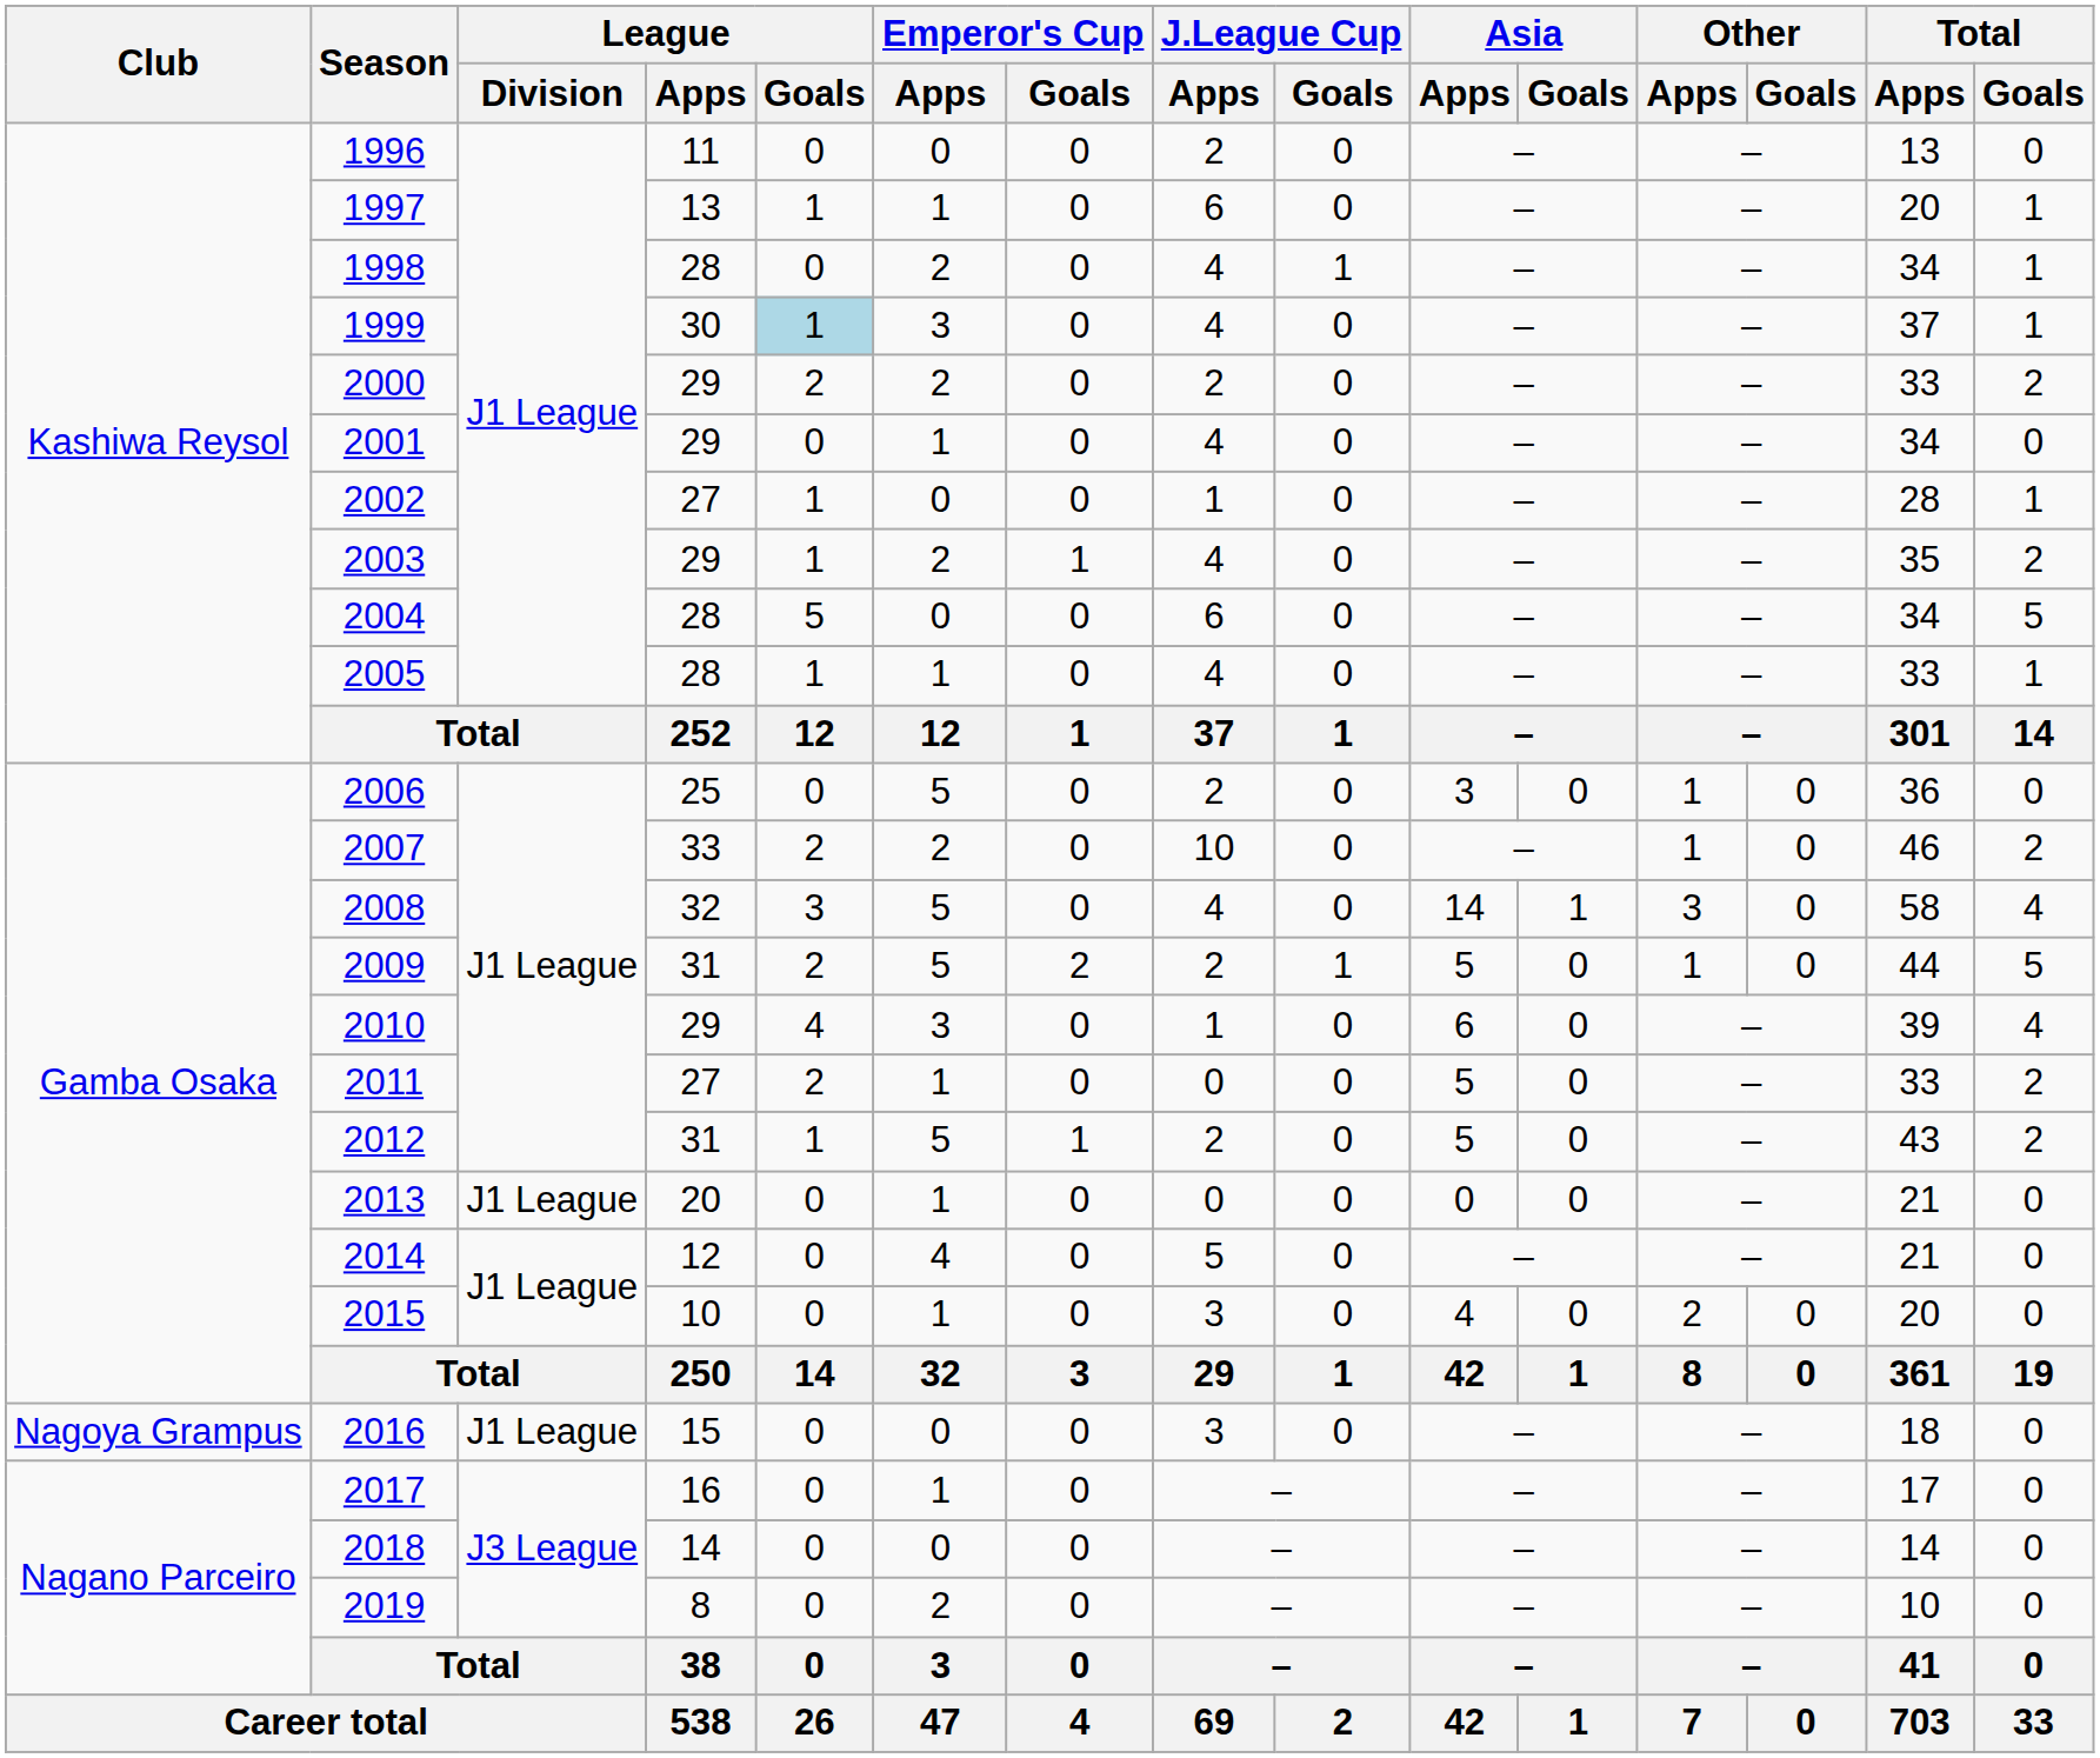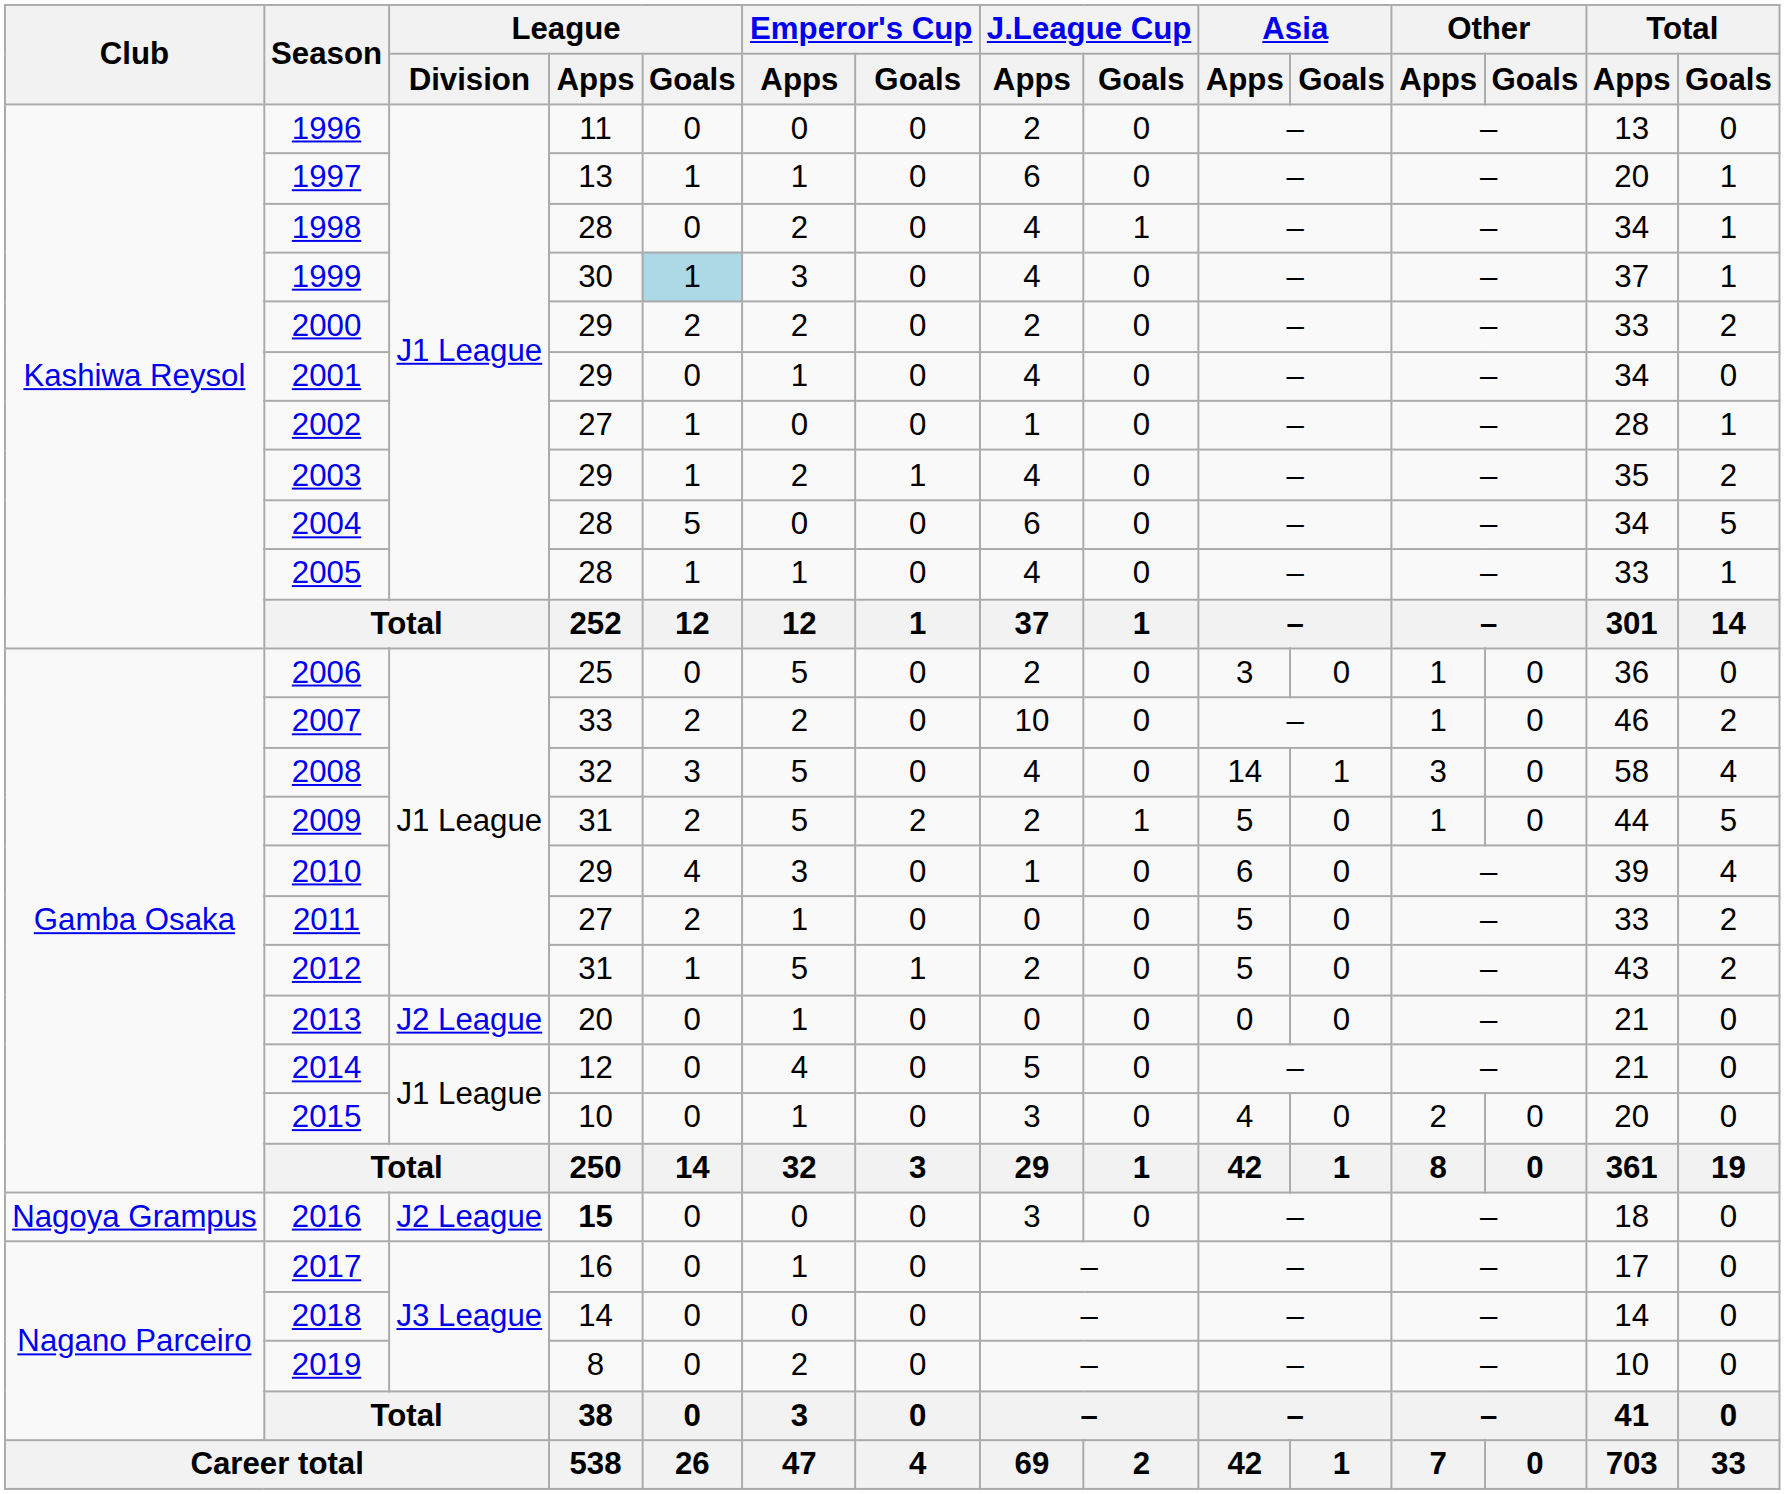 <table class="wikitable" style="text-align:center">
 <tr>
 <th rowspan="2">Club</th>
 <th rowspan="2">Season</th>
 <th colspan="3">League</th>
 <th colspan="2"><a href='#'>Emperor's Cup</a></th>
 <th colspan="2"><a href='#'>J.League Cup</a></th>
 <th colspan="2"><a href='#'>Asia</a></th>
 <th colspan="2">Other</th>
 <th colspan="2">Total</th>
 </tr>
 <tr>
 <th>Division</th>
 <th>Apps</th>
 <th>Goals</th>
 <th>Apps</th>
 <th>Goals</th>
 <th>Apps</th>
 <th>Goals</th>
 <th>Apps</th>
 <th>Goals</th>
 <th>Apps</th>
 <th>Goals</th>
 <th>Apps</th>
 <th>Goals</th>
 </tr>
 <tr>
 <td rowspan="11"><a href='#'>Kashiwa Reysol</a></td>
 <td><a href='#'>1996</a></td>
 <td rowspan="10"><a href='#'>J1 League</a></td>
 <td>11</td>
 <td>0</td>
 <td>0</td>
 <td>0</td>
 <td>2</td>
 <td>0</td>
 <td colspan="2">–</td>
 <td colspan="2">–</td>
 <td>13</td>
 <td>0</td>
 </tr>
 <tr>
 <td><a href='#'>1997</a></td>
 <td>13</td>
 <td>1</td>
 <td>1</td>
 <td>0</td>
 <td>6</td>
 <td>0</td>
 <td colspan="2">–</td>
 <td colspan="2">–</td>
 <td>20</td>
 <td>1</td>
 </tr>
 <tr>
 <td><a href='#'>1998</a></td>
 <td>28</td>
 <td>0</td>
 <td>2</td>
 <td>0</td>
 <td>4</td>
 <td>1</td>
 <td colspan="2">–</td>
 <td colspan="2">–</td>
 <td>34</td>
 <td>1</td>
 </tr>
 <tr>
 <td><a href='#'>1999</a></td>
 <td>30</td>
 <td style="background: lightblue;">1</td>
 <td>3</td>
 <td>0</td>
 <td>4</td>
 <td>0</td>
 <td colspan="2">–</td>
 <td colspan="2">–</td>
 <td>37</td>
 <td>1</td>
 </tr>
 <tr>
 <td><a href='#'>2000</a></td>
 <td>29</td>
 <td>2</td>
 <td>2</td>
 <td>0</td>
 <td>2</td>
 <td>0</td>
 <td colspan="2">–</td>
 <td colspan="2">–</td>
 <td>33</td>
 <td>2</td>
 </tr>
 <tr>
 <td><a href='#'>2001</a></td>
 <td>29</td>
 <td>0</td>
 <td>1</td>
 <td>0</td>
 <td>4</td>
 <td>0</td>
 <td colspan="2">–</td>
 <td colspan="2">–</td>
 <td>34</td>
 <td>0</td>
 </tr>
 <tr>
 <td><a href='#'>2002</a></td>
 <td>27</td>
 <td>1</td>
 <td>0</td>
 <td>0</td>
 <td>1</td>
 <td>0</td>
 <td colspan="2">–</td>
 <td colspan="2">–</td>
 <td>28</td>
 <td>1</td>
 </tr>
 <tr>
 <td><a href='#'>2003</a></td>
 <td>29</td>
 <td>1</td>
 <td>2</td>
 <td>1</td>
 <td>4</td>
 <td>0</td>
 <td colspan="2">–</td>
 <td colspan="2">–</td>
 <td>35</td>
 <td>2</td>
 </tr>
 <tr>
 <td><a href='#'>2004</a></td>
 <td>28</td>
 <td>5</td>
 <td>0</td>
 <td>0</td>
 <td>6</td>
 <td>0</td>
 <td colspan="2">–</td>
 <td colspan="2">–</td>
 <td>34</td>
 <td>5</td>
 </tr>
 <tr>
 <td><a href='#'>2005</a></td>
 <td>28</td>
 <td>1</td>
 <td>1</td>
 <td>0</td>
 <td>4</td>
 <td>0</td>
 <td colspan="2">–</td>
 <td colspan="2">–</td>
 <td>33</td>
 <td>1</td>
 </tr>
 <tr>
 <th colspan="2">Total</th>
 <th>252</th>
 <th>12</th>
 <th>12</th>
 <th>1</th>
 <th>37</th>
 <th>1</th>
 <th colspan="2">–</th>
 <th colspan="2">–</th>
 <th>301</th>
 <th>14</th>
 </tr>
 <tr>
 <td rowspan="11"><a href='#'>Gamba Osaka</a></td>
 <td><a href='#'>2006</a></td>
 <td rowspan="7">J1 League</td>
 <td>25</td>
 <td>0</td>
 <td>5</td>
 <td>0</td>
 <td>2</td>
 <td>0</td>
 <td>3</td>
 <td>0</td>
 <td>1</td>
 <td>0</td>
 <td>36</td>
 <td>0</td>
 </tr>
 <tr>
 <td><a href='#'>2007</a></td>
 <td>33</td>
 <td>2</td>
 <td>2</td>
 <td>0</td>
 <td>10</td>
 <td>0</td>
 <td colspan="2">–</td>
 <td>1</td>
 <td>0</td>
 <td>46</td>
 <td>2</td>
 </tr>
 <tr>
 <td><a href='#'>2008</a></td>
 <td>32</td>
 <td>3</td>
 <td>5</td>
 <td>0</td>
 <td>4</td>
 <td>0</td>
 <td>14</td>
 <td>1</td>
 <td>3</td>
 <td>0</td>
 <td>58</td>
 <td>4</td>
 </tr>
 <tr>
 <td><a href='#'>2009</a></td>
 <td>31</td>
 <td>2</td>
 <td>5</td>
 <td>2</td>
 <td>2</td>
 <td>1</td>
 <td>5</td>
 <td>0</td>
 <td>1</td>
 <td>0</td>
 <td>44</td>
 <td>5</td>
 </tr>
 <tr>
 <td><a href='#'>2010</a></td>
 <td>29</td>
 <td>4</td>
 <td>3</td>
 <td>0</td>
 <td>1</td>
 <td>0</td>
 <td>6</td>
 <td>0</td>
 <td colspan="2">–</td>
 <td>39</td>
 <td>4</td>
 </tr>
 <tr>
 <td><a href='#'>2011</a></td>
 <td>27</td>
 <td>2</td>
 <td>1</td>
 <td>0</td>
 <td>0</td>
 <td>0</td>
 <td>5</td>
 <td>0</td>
 <td colspan="2">–</td>
 <td>33</td>
 <td>2</td>
 </tr>
 <tr>
 <td><a href='#'>2012</a></td>
 <td>31</td>
 <td>1</td>
 <td>5</td>
 <td>1</td>
 <td>2</td>
 <td>0</td>
 <td>5</td>
 <td>0</td>
 <td colspan="2">–</td>
 <td>43</td>
 <td>2</td>
 </tr>
 <tr>
 <td><a href='#'>2013</a></td>
-<td>J1 League</td>
+<td><a href='#'>J2 League</a></td>
 <td>20</td>
 <td>0</td>
 <td>1</td>
 <td>0</td>
 <td>0</td>
 <td>0</td>
 <td>0</td>
 <td>0</td>
 <td colspan="2">–</td>
 <td>21</td>
 <td>0</td>
 </tr>
 <tr>
 <td><a href='#'>2014</a></td>
 <td rowspan="2">J1 League</td>
 <td>12</td>
 <td>0</td>
 <td>4</td>
 <td>0</td>
 <td>5</td>
 <td>0</td>
 <td colspan="2">–</td>
 <td colspan="2">–</td>
 <td>21</td>
 <td>0</td>
 </tr>
 <tr>
 <td><a href='#'>2015</a></td>
 <td>10</td>
 <td>0</td>
 <td>1</td>
 <td>0</td>
 <td>3</td>
 <td>0</td>
 <td>4</td>
 <td>0</td>
 <td>2</td>
 <td>0</td>
 <td>20</td>
 <td>0</td>
 </tr>
 <tr>
 <th colspan="2">Total</th>
 <th>250</th>
 <th>14</th>
 <th>32</th>
 <th>3</th>
 <th>29</th>
 <th>1</th>
 <th>42</th>
 <th>1</th>
 <th>8</th>
 <th>0</th>
 <th>361</th>
 <th>19</th>
 </tr>
 <tr>
 <td><a href='#'>Nagoya Grampus</a></td>
 <td><a href='#'>2016</a></td>
-<td>J1 League</td>
-<td>15</td>
+<td><a href='#'>J2 League</a></td>
+<td><strong>15</strong></td>
 <td>0</td>
 <td>0</td>
 <td>0</td>
 <td>3</td>
 <td>0</td>
 <td colspan="2">–</td>
 <td colspan="2">–</td>
 <td>18</td>
 <td>0</td>
 </tr>
 <tr>
 <td rowspan="4"><a href='#'>Nagano Parceiro</a></td>
 <td><a href='#'>2017</a></td>
 <td rowspan="3"><a href='#'>J3 League</a></td>
 <td>16</td>
 <td>0</td>
 <td>1</td>
 <td>0</td>
 <td colspan="2">–</td>
 <td colspan="2">–</td>
 <td colspan="2">–</td>
 <td>17</td>
 <td>0</td>
 </tr>
 <tr>
 <td><a href='#'>2018</a></td>
 <td>14</td>
 <td>0</td>
 <td>0</td>
 <td>0</td>
 <td colspan="2">–</td>
 <td colspan="2">–</td>
 <td colspan="2">–</td>
 <td>14</td>
 <td>0</td>
 </tr>
 <tr>
 <td><a href='#'>2019</a></td>
 <td>8</td>
 <td>0</td>
 <td>2</td>
 <td>0</td>
 <td colspan="2">–</td>
 <td colspan="2">–</td>
 <td colspan="2">–</td>
 <td>10</td>
 <td>0</td>
 </tr>
 <tr>
 <th colspan="2">Total</th>
 <th>38</th>
 <th>0</th>
 <th>3</th>
 <th>0</th>
 <th colspan="2">–</th>
 <th colspan="2">–</th>
 <th colspan="2">–</th>
 <th>41</th>
 <th>0</th>
 </tr>
 <tr>
 <th colspan="3">Career total</th>
 <th>538</th>
 <th>26</th>
 <th>47</th>
 <th>4</th>
 <th>69</th>
 <th>2</th>
 <th>42</th>
 <th>1</th>
 <th>7</th>
 <th>0</th>
 <th>703</th>
 <th>33</th>
 </tr>
 </table>
